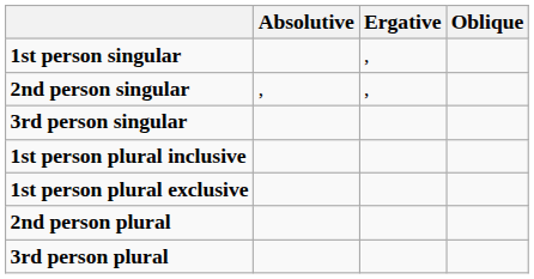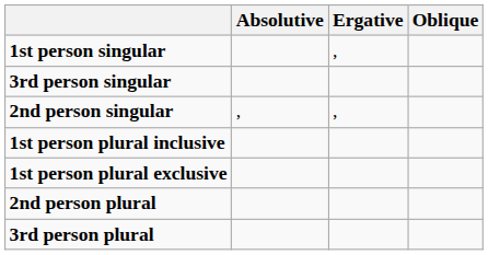 <table class="wikitable">
 <tr>
 <th> </th>
 <th>Absolutive</th>
 <th>Ergative</th>
 <th>Oblique</th>
 </tr>
 <tr>
 <td><strong>1st person singular</strong></td>
 <td></td>
 <td>, </td>
 <td></td>
 </tr>
 <tr>
+<td><strong>3rd person singular</strong></td>
+<td></td>
+<td></td>
+<td></td>
+</tr>
+<tr>
 <td><strong>2nd person singular</strong></td>
 <td>, </td>
 <td>, </td>
-<td></td>
-</tr>
-<tr>
-<td><strong>3rd person singular</strong></td>
-<td></td>
-<td></td>
 <td></td>
 </tr>
 <tr>
 <td><strong>1st person plural inclusive</strong></td>
 <td></td>
 <td></td>
 <td></td>
 </tr>
 <tr>
 <td><strong>1st person plural exclusive</strong></td>
 <td></td>
 <td></td>
 <td></td>
 </tr>
 <tr>
 <td><strong>2nd person plural</strong></td>
 <td></td>
 <td></td>
 <td></td>
 </tr>
 <tr>
 <td><strong>3rd person plural</strong></td>
 <td></td>
 <td></td>
 <td></td>
 </tr>
 </table>
